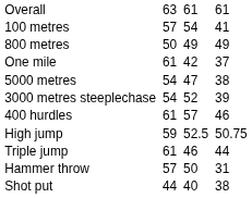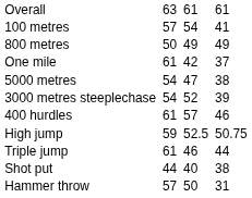 <table>
 <tr>
 <td>Overall</td>
 <td></td>
 <td>63</td>
 <td></td>
 <td>61</td>
 <td></td>
 <td>61</td>
 </tr>
 <tr>
 <td>100 metres</td>
 <td></td>
 <td>57</td>
 <td></td>
 <td>54</td>
 <td></td>
 <td>41</td>
 </tr>
 <tr>
 <td>800 metres</td>
 <td></td>
 <td>50</td>
 <td></td>
 <td>49</td>
 <td></td>
 <td>49</td>
 </tr>
 <tr>
 <td>One mile</td>
 <td></td>
 <td>61</td>
 <td></td>
 <td>42</td>
 <td></td>
 <td>37</td>
 </tr>
 <tr>
 <td>5000 metres</td>
 <td></td>
 <td>54</td>
 <td></td>
 <td>47</td>
 <td></td>
 <td>38</td>
 </tr>
 <tr>
 <td>3000 metres steeplechase</td>
 <td></td>
 <td>54</td>
 <td></td>
 <td>52</td>
 <td></td>
 <td>39</td>
 </tr>
 <tr>
 <td>400 hurdles</td>
 <td></td>
 <td>61</td>
 <td></td>
 <td>57</td>
 <td></td>
 <td>46</td>
 </tr>
 <tr>
 <td>High jump</td>
 <td></td>
 <td>59</td>
 <td></td>
 <td>52.5</td>
 <td></td>
 <td>50.75</td>
 </tr>
 <tr>
 <td>Triple jump</td>
 <td></td>
 <td>61</td>
 <td></td>
 <td>46</td>
 <td></td>
 <td>44</td>
 </tr>
 <tr>
+<td>Shot put</td>
+<td></td>
+<td>44</td>
+<td></td>
+<td>40</td>
+<td></td>
+<td>38</td>
+</tr>
+<tr>
 <td>Hammer throw</td>
 <td></td>
 <td>57</td>
 <td></td>
 <td>50</td>
 <td></td>
 <td>31</td>
 </tr>
 <tr>
-<td>Shot put</td>
-<td></td>
-<td>44</td>
-<td></td>
-<td>40</td>
-<td></td>
-<td>38</td>
-</tr>
-<tr>
 </tr>
 </table>
